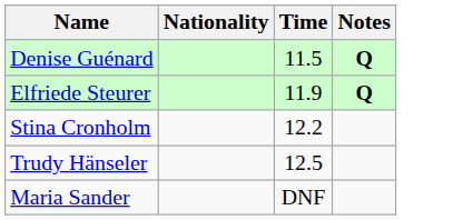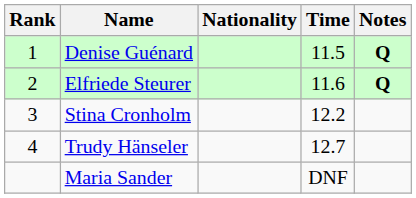 <table class="wikitable sortable" style="text-align:center">
 <tr>
+<th>Rank</th>
 <th>Name</th>
 <th>Nationality</th>
 <th>Time</th>
 <th>Notes</th>
 </tr>
 <tr bgcolor=ccffcc>
+<td>1</td>
 <td align=left><a href='#'>Denise Guénard</a></td>
 <td align=left></td>
 <td>11.5</td>
 <td><strong>Q</strong></td>
 </tr>
 <tr bgcolor=ccffcc>
+<td>2</td>
 <td align=left><a href='#'>Elfriede Steurer</a></td>
 <td align=left></td>
-<td>11.9</td>
+<td>11.6</td>
 <td><strong>Q</strong></td>
 </tr>
 <tr>
+<td>3</td>
 <td align=left><a href='#'>Stina Cronholm</a></td>
 <td align=left></td>
 <td>12.2</td>
 <td></td>
 </tr>
 <tr>
+<td>4</td>
 <td align=left><a href='#'>Trudy Hänseler</a></td>
 <td align=left></td>
-<td>12.5</td>
+<td>12.7</td>
 <td></td>
 </tr>
 <tr>
+<td></td>
 <td align=left><a href='#'>Maria Sander</a></td>
 <td align=left></td>
 <td>DNF</td>
 <td></td>
 </tr>
 </table>
